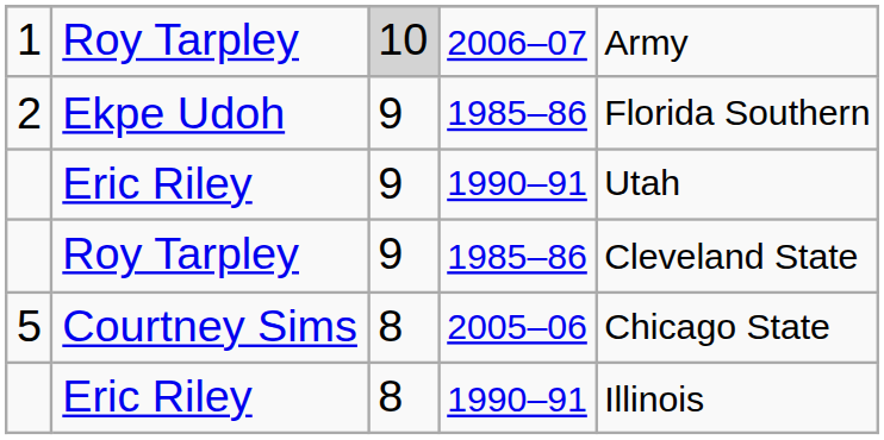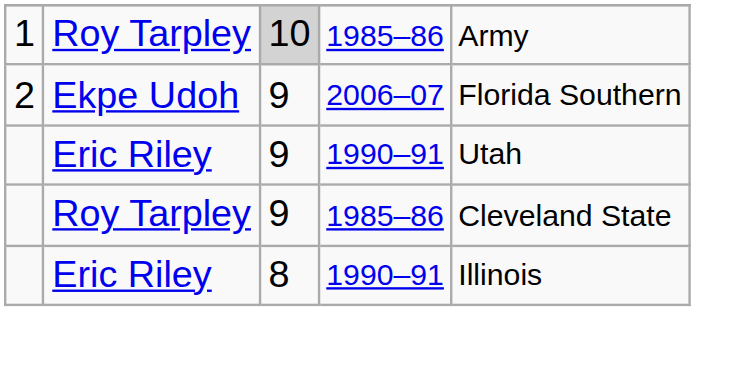 <table class="wikitable">
 <tr>
 </tr>
 <tr>
 <td>1</td>
 <td><a href='#'>Roy Tarpley</a></td>
 <td style="background: lightgrey;">10</td>
-<td style="font-size:80%;"><a href='#'>2006–07</a></td>
+<td style="font-size:80%;"><a href='#'>1985–86</a></td>
 <td style="font-size:80%;">Army</td>
 </tr>
 <tr>
 <td>2</td>
 <td><a href='#'>Ekpe Udoh</a></td>
 <td>9</td>
-<td style="font-size:80%;"><a href='#'>1985–86</a></td>
+<td style="font-size:80%;"><a href='#'>2006–07</a></td>
 <td style="font-size:80%;">Florida Southern</td>
 </tr>
 <tr>
 <td></td>
 <td><a href='#'>Eric Riley</a></td>
 <td>9</td>
 <td style="font-size:80%;"><a href='#'>1990–91</a></td>
 <td style="font-size:80%;">Utah</td>
 </tr>
 <tr>
 <td></td>
 <td><a href='#'>Roy Tarpley</a></td>
 <td>9</td>
 <td style="font-size:80%;"><a href='#'>1985–86</a></td>
 <td style="font-size:80%;">Cleveland State</td>
 </tr>
 <tr>
-<td>5</td>
-<td><a href='#'>Courtney Sims</a></td>
-<td>8</td>
-<td style="font-size:80%;"><a href='#'>2005–06</a></td>
-<td style="font-size:80%;">Chicago State</td>
-</tr>
-<tr>
 <td></td>
 <td><a href='#'>Eric Riley</a></td>
 <td>8</td>
 <td style="font-size:80%;"><a href='#'>1990–91</a></td>
 <td style="font-size:80%;">Illinois</td>
 </tr>
 </table>
